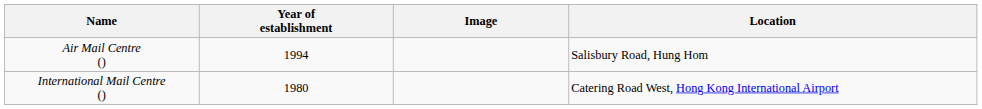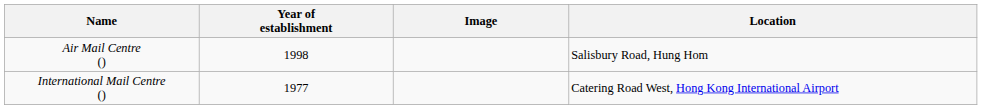 <table class="wikitable" width="100%">
 <tr>
 <th width="20%">Name</th>
 <th width="20%">Year of<br>establishment</th>
 <th width="18%">Image</th>
 <th width="42%">Location</th>
 </tr>
 <tr>
 <td align="center"><em>Air Mail Centre</em> <br>()</td>
-<td align="center">1994</td>
+<td align="center">1998</td>
 <td align="center"></td>
 <td>Salisbury Road, Hung Hom</td>
 </tr>
 <tr>
 <td align="center"><em>International Mail Centre</em> <br>()</td>
-<td align="center">1980</td>
+<td align="center">1977</td>
 <td align="center"></td>
 <td>Catering Road West, <a href='#'>Hong Kong International Airport</a></td>
 </tr>
 </table>
